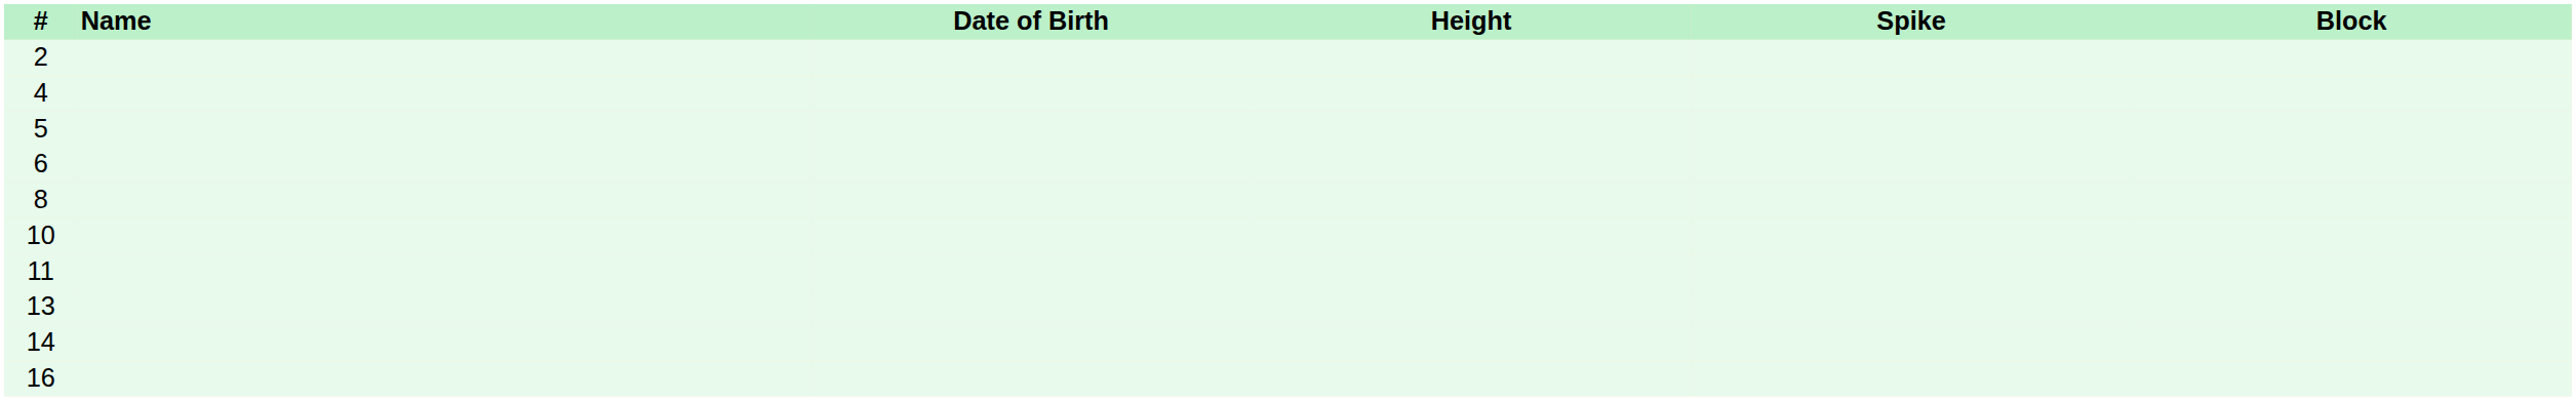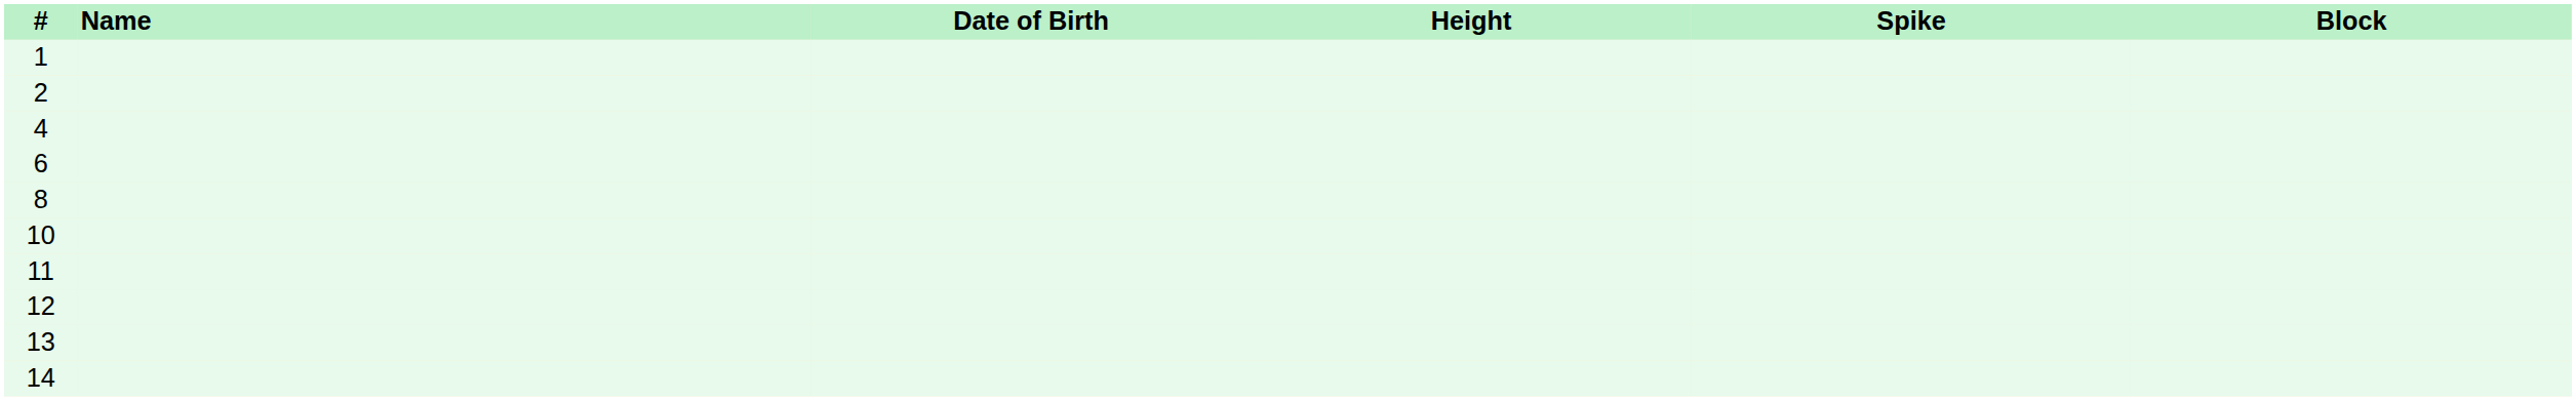 <table border=0 cellpadding=2 cellspacing=0  |- bgcolor=#FFECCE style=text-align:center; font-size:90%; width=100%>
 <tr bgcolor=#BBF0C9>
 <th width=2%>#</th>
 <th align=left width=20%>Name</th>
 <th width=12%>Date of Birth</th>
 <th width=12%>Height</th>
 <th width=12%>Spike</th>
 <th width=12%>Block</th>
+</tr>
+<tr bgcolor=#E7FAEC>
+<td>1</td>
+<td align=left></td>
+<td align=right></td>
+<td></td>
+<td></td>
+<td></td>
 </tr>
 <tr bgcolor=#E7FAEC>
 <td>2</td>
 <td align=left></td>
 <td align=right></td>
 <td></td>
 <td></td>
 <td></td>
 </tr>
 <tr bgcolor=#E7FAEC>
 <td>4</td>
-<td align=left></td>
-<td align=right></td>
-<td></td>
-<td></td>
-<td></td>
-</tr>
-<tr bgcolor=#E7FAEC>
-<td>5</td>
 <td align=left></td>
 <td align=right></td>
 <td></td>
 <td></td>
 <td></td>
 </tr>
 <tr bgcolor=#E7FAEC>
 <td>6</td>
 <td align=left></td>
 <td align=right></td>
 <td></td>
 <td></td>
 <td></td>
 </tr>
 <tr bgcolor=#E7FAEC>
 <td>8</td>
 <td align=left></td>
 <td align=right></td>
 <td></td>
 <td></td>
 <td></td>
 </tr>
 <tr bgcolor=#E7FAEC>
 <td>10</td>
 <td align=left></td>
 <td align=right></td>
 <td></td>
 <td></td>
 <td></td>
 </tr>
 <tr bgcolor=#E7FAEC>
 <td>11</td>
 <td align=left></td>
 <td align=right></td>
 <td></td>
 <td></td>
 <td></td>
 </tr>
 <tr bgcolor=#E7FAEC>
+<td>12</td>
+<td align=left></td>
+<td align=right></td>
+<td></td>
+<td></td>
+<td></td>
+</tr>
+<tr bgcolor=#E7FAEC>
 <td>13</td>
 <td align=left></td>
 <td align=right></td>
 <td></td>
 <td></td>
 <td></td>
 </tr>
 <tr bgcolor=#E7FAEC>
 <td>14</td>
 <td align=left></td>
 <td align=right></td>
 <td></td>
 <td></td>
 <td></td>
 </tr>
-<tr bgcolor=#E7FAEC>
-<td>16</td>
-<td align=left></td>
-<td align=right></td>
-<td></td>
-<td></td>
-<td></td>
-</tr>
 </table>
